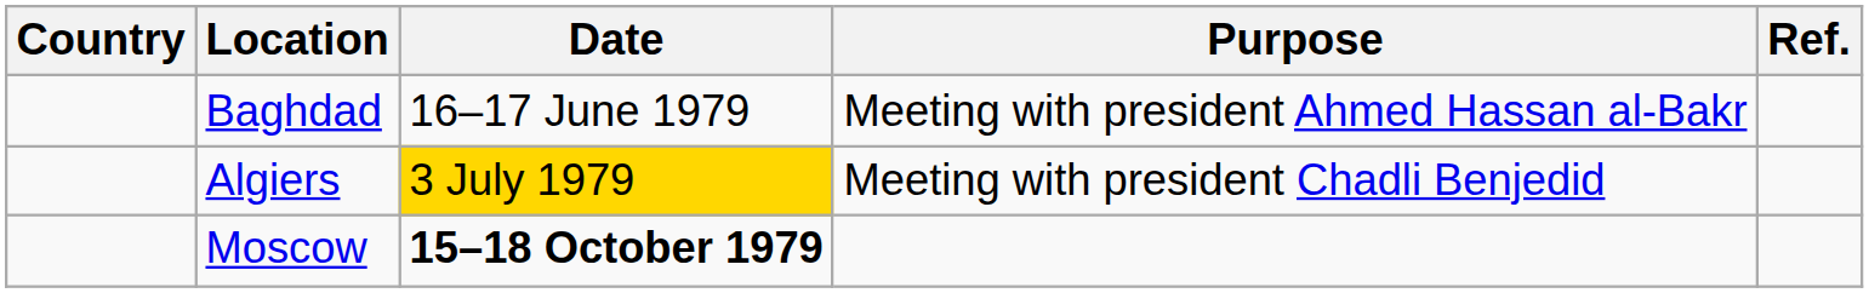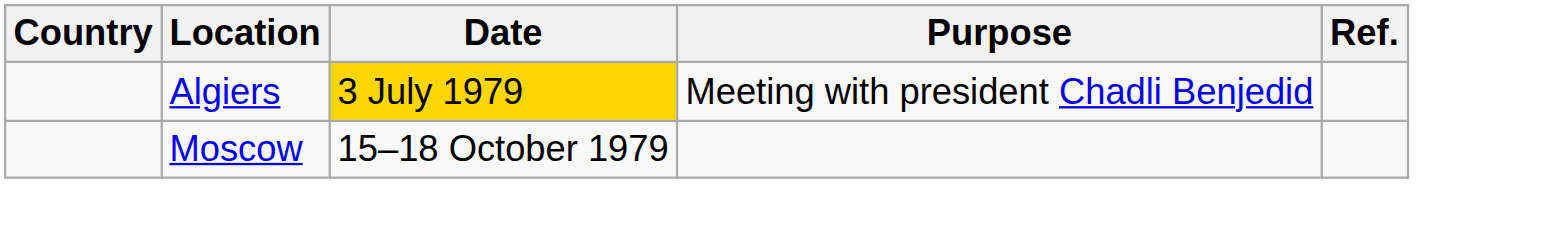 <table class="wikitable">
 <tr>
 <th>Country</th>
 <th>Location</th>
 <th>Date</th>
 <th>Purpose</th>
 <th>Ref.</th>
-</tr>
-<tr>
-<td></td>
-<td><a href='#'>Baghdad</a></td>
-<td>16–17 June 1979</td>
-<td>Meeting with president <a href='#'>Ahmed Hassan al-Bakr</a></td>
-<td></td>
 </tr>
 <tr>
 <td></td>
 <td><a href='#'>Algiers</a></td>
 <td style="background: gold;">3 July 1979</td>
 <td>Meeting with president <a href='#'>Chadli Benjedid</a></td>
 <td></td>
 </tr>
 <tr>
 <td></td>
 <td><a href='#'>Moscow</a></td>
-<td><strong>15–18 October 1979</strong></td>
+<td>15–18 October 1979</td>
 <td></td>
 <td></td>
 </tr>
 </table>
